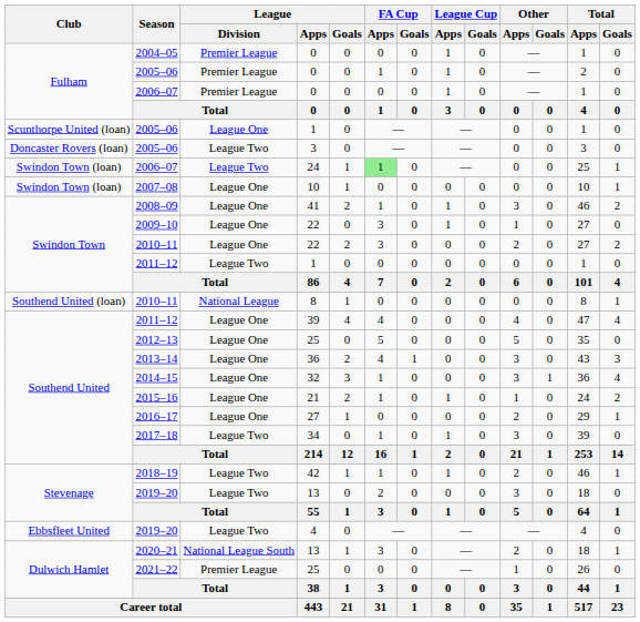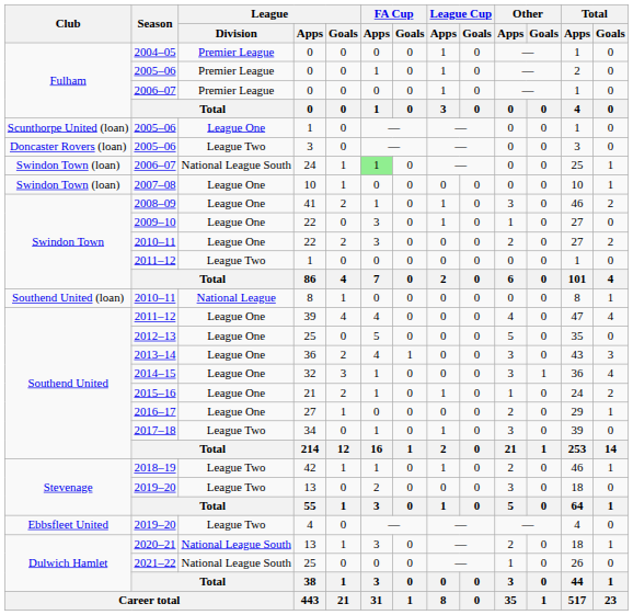 <table class="wikitable" style="text-align:center">
 <tr>
 <th rowspan="2">Club</th>
 <th rowspan="2">Season</th>
 <th colspan="3">League</th>
 <th colspan="2"><a href='#'>FA Cup</a></th>
 <th colspan="2"><a href='#'>League Cup</a></th>
 <th colspan="2">Other</th>
 <th colspan="2">Total</th>
 </tr>
 <tr>
 <th>Division</th>
 <th>Apps</th>
 <th>Goals</th>
 <th>Apps</th>
 <th>Goals</th>
 <th>Apps</th>
 <th>Goals</th>
 <th>Apps</th>
 <th>Goals</th>
 <th>Apps</th>
 <th>Goals</th>
 </tr>
 <tr>
 <td rowspan="4"><a href='#'>Fulham</a></td>
 <td><a href='#'>2004–05</a></td>
 <td rowspan="1"><a href='#'>Premier League</a></td>
 <td>0</td>
 <td>0</td>
 <td>0</td>
 <td>0</td>
 <td>1</td>
 <td>0</td>
 <td colspan="2">—</td>
 <td>1</td>
 <td>0</td>
 </tr>
 <tr>
 <td><a href='#'>2005–06</a></td>
 <td rowspan="1">Premier League</td>
 <td>0</td>
 <td>0</td>
 <td>1</td>
 <td>0</td>
 <td>1</td>
 <td>0</td>
 <td colspan="2">—</td>
 <td>2</td>
 <td>0</td>
 </tr>
 <tr>
 <td><a href='#'>2006–07</a></td>
 <td rowspan="1">Premier League</td>
 <td>0</td>
 <td>0</td>
 <td>0</td>
 <td>0</td>
 <td>1</td>
 <td>0</td>
 <td colspan="2">—</td>
 <td>1</td>
 <td>0</td>
 </tr>
 <tr>
 <th colspan="2">Total</th>
 <th>0</th>
 <th>0</th>
 <th>1</th>
 <th>0</th>
 <th>3</th>
 <th>0</th>
 <th>0</th>
 <th>0</th>
 <th>4</th>
 <th>0</th>
 </tr>
 <tr>
 <td><a href='#'>Scunthorpe United</a> (loan)</td>
 <td><a href='#'>2005–06</a></td>
 <td><a href='#'>League One</a></td>
 <td>1</td>
 <td>0</td>
 <td colspan="2">—</td>
 <td colspan="2">—</td>
 <td>0</td>
 <td>0</td>
 <td>1</td>
 <td>0</td>
 </tr>
 <tr>
 <td><a href='#'>Doncaster Rovers</a> (loan)</td>
 <td><a href='#'>2005–06</a></td>
 <td rowspan="1">League Two</td>
 <td>3</td>
 <td>0</td>
 <td colspan="2">—</td>
 <td colspan="2">—</td>
 <td>0</td>
 <td>0</td>
 <td>3</td>
 <td>0</td>
 </tr>
 <tr>
 <td><a href='#'>Swindon Town</a> (loan)</td>
 <td><a href='#'>2006–07</a></td>
-<td><a href='#'>League Two</a></td>
+<td>National League South</td>
 <td>24</td>
 <td>1</td>
 <td style="background: lightgreen;">1</td>
 <td>0</td>
 <td colspan="2">—</td>
 <td>0</td>
 <td>0</td>
 <td>25</td>
 <td>1</td>
 </tr>
 <tr>
 <td><a href='#'>Swindon Town</a> (loan)</td>
 <td><a href='#'>2007–08</a></td>
 <td>League One</td>
 <td>10</td>
 <td>1</td>
 <td>0</td>
 <td>0</td>
 <td>0</td>
 <td>0</td>
 <td>0</td>
 <td>0</td>
 <td>10</td>
 <td>1</td>
 </tr>
 <tr>
 <td rowspan="5"><a href='#'>Swindon Town</a></td>
 <td><a href='#'>2008–09</a></td>
 <td rowspan="1">League One</td>
 <td>41</td>
 <td>2</td>
 <td>1</td>
 <td>0</td>
 <td>1</td>
 <td>0</td>
 <td>3</td>
 <td>0</td>
 <td>46</td>
 <td>2</td>
 </tr>
 <tr>
 <td><a href='#'>2009–10</a></td>
 <td rowspan="1">League One</td>
 <td>22</td>
 <td>0</td>
 <td>3</td>
 <td>0</td>
 <td>1</td>
 <td>0</td>
 <td>1</td>
 <td>0</td>
 <td>27</td>
 <td>0</td>
 </tr>
 <tr>
 <td><a href='#'>2010–11</a></td>
 <td rowspan="1">League One</td>
 <td>22</td>
 <td>2</td>
 <td>3</td>
 <td>0</td>
 <td>0</td>
 <td>0</td>
 <td>2</td>
 <td>0</td>
 <td>27</td>
 <td>2</td>
 </tr>
 <tr>
 <td><a href='#'>2011–12</a></td>
 <td>League Two</td>
 <td>1</td>
 <td>0</td>
 <td>0</td>
 <td>0</td>
 <td>0</td>
 <td>0</td>
 <td>0</td>
 <td>0</td>
 <td>1</td>
 <td>0</td>
 </tr>
 <tr>
 <th colspan="2">Total</th>
 <th>86</th>
 <th>4</th>
 <th>7</th>
 <th>0</th>
 <th>2</th>
 <th>0</th>
 <th>6</th>
 <th>0</th>
 <th>101</th>
 <th>4</th>
 </tr>
 <tr>
 <td><a href='#'>Southend United</a> (loan)</td>
 <td><a href='#'>2010–11</a></td>
 <td><a href='#'>National League</a></td>
 <td>8</td>
 <td>1</td>
 <td>0</td>
 <td>0</td>
 <td>0</td>
 <td>0</td>
 <td>0</td>
 <td>0</td>
 <td>8</td>
 <td>1</td>
 </tr>
 <tr>
 <td rowspan="8"><a href='#'>Southend United</a></td>
 <td><a href='#'>2011–12</a></td>
 <td rowspan="1">League One</td>
 <td>39</td>
 <td>4</td>
 <td>4</td>
 <td>0</td>
 <td>0</td>
 <td>0</td>
 <td>4</td>
 <td>0</td>
 <td>47</td>
 <td>4</td>
 </tr>
 <tr>
 <td><a href='#'>2012–13</a></td>
 <td>League One</td>
 <td>25</td>
 <td>0</td>
 <td>5</td>
 <td>0</td>
 <td>0</td>
 <td>0</td>
 <td>5</td>
 <td>0</td>
 <td>35</td>
 <td>0</td>
 </tr>
 <tr>
 <td><a href='#'>2013–14</a></td>
 <td rowspan="1">League One</td>
 <td>36</td>
 <td>2</td>
 <td>4</td>
 <td>1</td>
 <td>0</td>
 <td>0</td>
 <td>3</td>
 <td>0</td>
 <td>43</td>
 <td>3</td>
 </tr>
 <tr>
 <td><a href='#'>2014–15</a></td>
 <td rowspan="1">League One</td>
 <td>32</td>
 <td>3</td>
 <td>1</td>
 <td>0</td>
 <td>0</td>
 <td>0</td>
 <td>3</td>
 <td>1</td>
 <td>36</td>
 <td>4</td>
 </tr>
 <tr>
 <td><a href='#'>2015–16</a></td>
 <td rowspan="1">League One</td>
 <td>21</td>
 <td>2</td>
 <td>1</td>
 <td>0</td>
 <td>1</td>
 <td>0</td>
 <td>1</td>
 <td>0</td>
 <td>24</td>
 <td>2</td>
 </tr>
 <tr>
 <td><a href='#'>2016–17</a></td>
 <td rowspan="1">League One</td>
 <td>27</td>
 <td>1</td>
 <td>0</td>
 <td>0</td>
 <td>0</td>
 <td>0</td>
 <td>2</td>
 <td>0</td>
 <td>29</td>
 <td>1</td>
 </tr>
 <tr>
 <td><a href='#'>2017–18</a></td>
 <td rowspan="1">League Two</td>
 <td>34</td>
 <td>0</td>
 <td>1</td>
 <td>0</td>
 <td>1</td>
 <td>0</td>
 <td>3</td>
 <td>0</td>
 <td>39</td>
 <td>0</td>
 </tr>
 <tr>
 <th colspan="2">Total</th>
 <th>214</th>
 <th>12</th>
 <th>16</th>
 <th>1</th>
 <th>2</th>
 <th>0</th>
 <th>21</th>
 <th>1</th>
 <th>253</th>
 <th>14</th>
 </tr>
 <tr>
 <td rowspan="3"><a href='#'>Stevenage</a></td>
 <td><a href='#'>2018–19</a></td>
 <td rowspan="1">League Two</td>
 <td>42</td>
 <td>1</td>
 <td>1</td>
 <td>0</td>
 <td>1</td>
 <td>0</td>
 <td>2</td>
 <td>0</td>
 <td>46</td>
 <td>1</td>
 </tr>
 <tr>
 <td><a href='#'>2019–20</a></td>
 <td rowspan="1">League Two</td>
 <td>13</td>
 <td>0</td>
 <td>2</td>
 <td>0</td>
 <td>0</td>
 <td>0</td>
 <td>3</td>
 <td>0</td>
 <td>18</td>
 <td>0</td>
 </tr>
 <tr>
 <th colspan="2">Total</th>
 <th>55</th>
 <th>1</th>
 <th>3</th>
 <th>0</th>
 <th>1</th>
 <th>0</th>
 <th>5</th>
 <th>0</th>
 <th>64</th>
 <th>1</th>
 </tr>
 <tr>
 <td><a href='#'>Ebbsfleet United</a></td>
 <td><a href='#'>2019–20</a></td>
 <td>League Two</td>
 <td>4</td>
 <td>0</td>
 <td colspan="2">—</td>
 <td colspan="2">—</td>
 <td colspan="2">—</td>
 <td>4</td>
 <td>0</td>
 </tr>
 <tr>
 <td rowspan="3"><a href='#'>Dulwich Hamlet</a></td>
 <td><a href='#'>2020–21</a></td>
 <td><a href='#'>National League South</a></td>
 <td>13</td>
 <td>1</td>
 <td>3</td>
 <td>0</td>
 <td colspan="2">—</td>
 <td>2</td>
 <td>0</td>
 <td>18</td>
 <td>1</td>
 </tr>
 <tr>
 <td><a href='#'>2021–22</a></td>
-<td rowspan="1">Premier League</td>
+<td>National League South</td>
 <td>25</td>
 <td>0</td>
 <td>0</td>
 <td>0</td>
 <td colspan="2">—</td>
 <td>1</td>
 <td>0</td>
 <td>26</td>
 <td>0</td>
 </tr>
 <tr>
 <th colspan="2">Total</th>
 <th>38</th>
 <th>1</th>
 <th>3</th>
 <th>0</th>
 <th>0</th>
 <th>0</th>
 <th>3</th>
 <th>0</th>
 <th>44</th>
 <th>1</th>
 </tr>
 <tr>
 <th colspan="3">Career total</th>
 <th>443</th>
 <th>21</th>
 <th>31</th>
 <th>1</th>
 <th>8</th>
 <th>0</th>
 <th>35</th>
 <th>1</th>
 <th>517</th>
 <th>23</th>
 </tr>
 </table>
